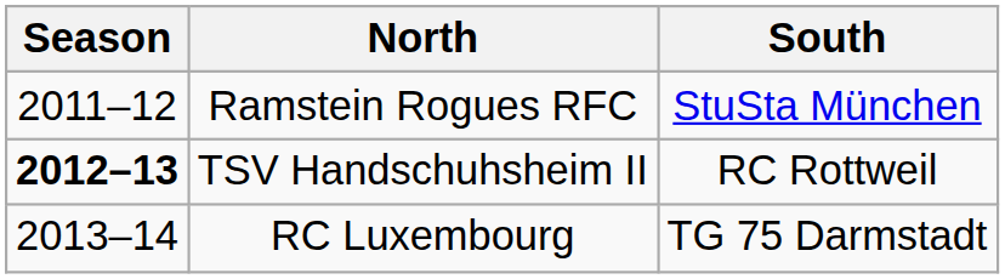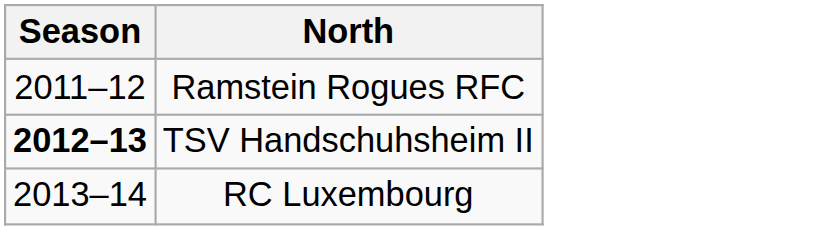 <table class="wikitable">
 <tr>
 <th>Season</th>
 <th>North</th>
-<th>South</th>
 </tr>
 <tr align="center">
 <td>2011–12</td>
 <td>Ramstein Rogues RFC</td>
-<td><a href='#'>StuSta München</a></td>
 </tr>
 <tr align="center">
 <td><strong>2012–13</strong></td>
 <td>TSV Handschuhsheim II</td>
-<td>RC Rottweil</td>
 </tr>
 <tr align="center">
 <td>2013–14</td>
 <td>RC Luxembourg</td>
-<td>TG 75 Darmstadt</td>
 </tr>
 </table>
